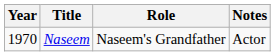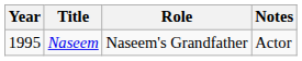 <table class="wikitable">
 <tr>
 <th>Year</th>
 <th>Title</th>
 <th>Role</th>
 <th>Notes</th>
 </tr>
 <tr>
-<td>1970</td>
+<td>1995</td>
 <td><em><a href='#'>Naseem</a></em></td>
 <td>Naseem's Grandfather</td>
 <td>Actor</td>
 </tr>
 </table>
